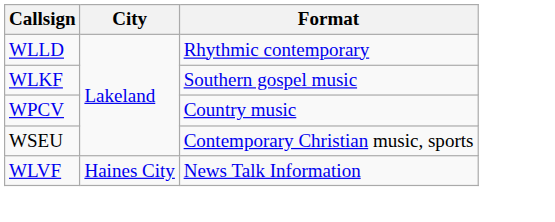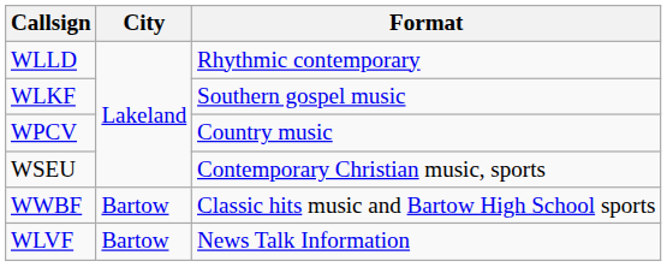 <table class="wikitable">
 <tr>
 <th>Callsign</th>
 <th>City</th>
 <th>Format</th>
 </tr>
 <tr>
 <td><a href='#'>WLLD</a></td>
 <td rowspan="4"><a href='#'>Lakeland</a></td>
 <td><a href='#'>Rhythmic contemporary</a></td>
 </tr>
 <tr>
 <td><a href='#'>WLKF</a></td>
 <td><a href='#'>Southern gospel music</a></td>
 </tr>
 <tr>
 <td><a href='#'>WPCV</a></td>
 <td><a href='#'>Country music</a></td>
 </tr>
 <tr>
 <td>WSEU</td>
 <td><a href='#'>Contemporary Christian</a> music, sports</td>
 </tr>
 <tr>
+<td><a href='#'>WWBF</a></td>
+<td><a href='#'>Bartow</a></td>
+<td><a href='#'>Classic hits</a> music and <a href='#'>Bartow High School</a> sports</td>
+</tr>
+<tr>
 <td><a href='#'>WLVF</a></td>
-<td><a href='#'>Haines City</a></td>
+<td><a href='#'>Bartow</a></td>
 <td><a href='#'>News Talk Information</a></td>
 </tr>
 </table>
